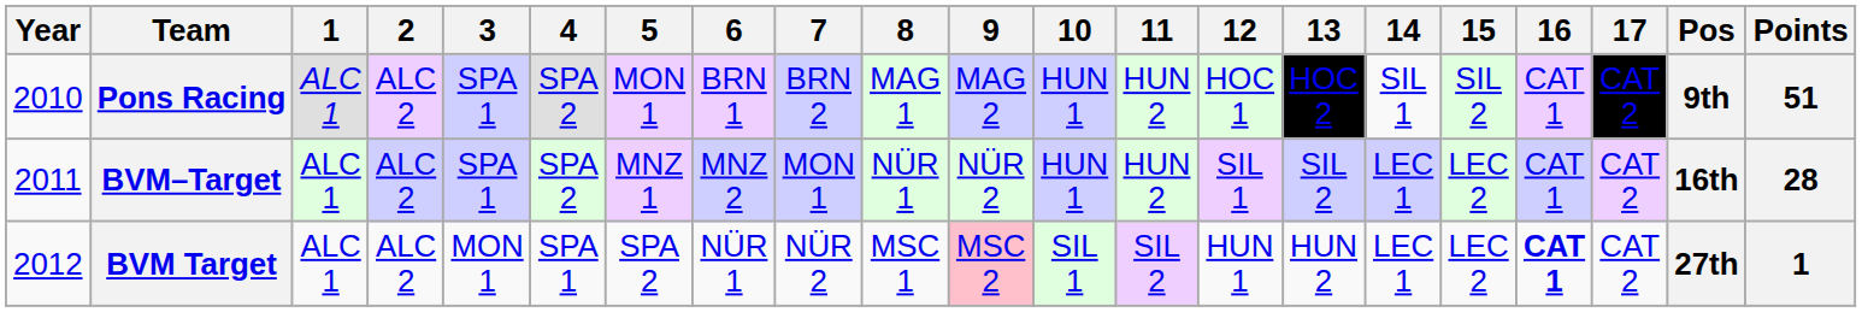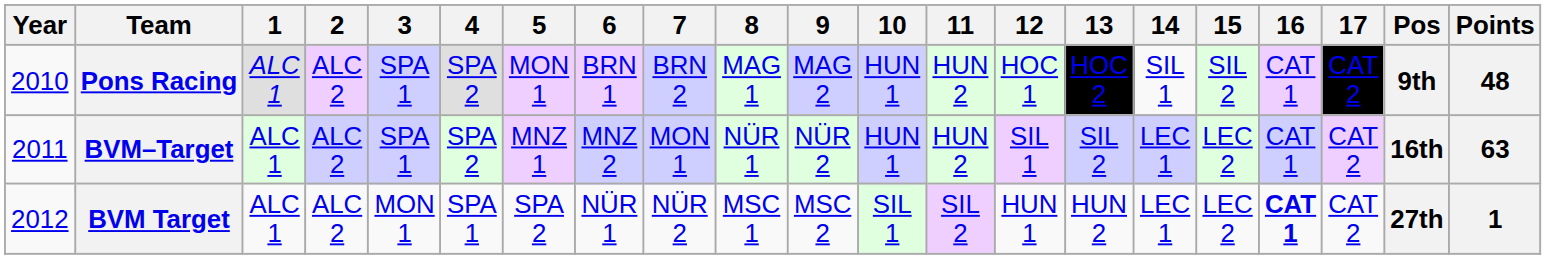 <table class="wikitable" style="text-align:center; font-size:85%">
 <tr>
 <th>Year</th>
 <th>Team</th>
 <th>1</th>
 <th>2</th>
 <th>3</th>
 <th>4</th>
 <th>5</th>
 <th>6</th>
 <th>7</th>
 <th>8</th>
 <th>9</th>
 <th>10</th>
 <th>11</th>
 <th>12</th>
 <th>13</th>
 <th>14</th>
 <th>15</th>
 <th>16</th>
 <th>17</th>
 <th>Pos</th>
 <th>Points</th>
 </tr>
 <tr>
 <td><a href='#'>2010</a></td>
 <th nowrap><a href='#'>Pons Racing</a></th>
 <td style="background:#DFDFDF;"><em><a href='#'>ALC<br>1</a></em><br></td>
 <td style="background:#EFCFFF;"><a href='#'>ALC<br>2</a><br></td>
 <td style="background:#CFCFFF;"><a href='#'>SPA<br>1</a><br></td>
 <td style="background:#DFDFDF;"><a href='#'>SPA<br>2</a><br></td>
 <td style="background:#EFCFFF;"><a href='#'>MON<br>1</a><br></td>
 <td style="background:#EFCFFF;"><a href='#'>BRN<br>1</a><br></td>
 <td style="background:#CFCFFF;"><a href='#'>BRN<br>2</a><br></td>
 <td style="background:#DFFFDF;"><a href='#'>MAG<br>1</a><br></td>
 <td style="background:#CFCFFF;"><a href='#'>MAG<br>2</a><br></td>
 <td style="background:#CFCFFF;"><a href='#'>HUN<br>1</a><br></td>
 <td style="background:#DFFFDF;"><a href='#'>HUN<br>2</a><br></td>
 <td style="background:#DFFFDF;"><a href='#'>HOC<br>1</a><br></td>
 <td style="background:black; color:white;"><a href='#'><span>HOC<br>2</span></a><br></td>
 <td><a href='#'>SIL<br>1</a><br></td>
 <td style="background:#DFFFDF;"><a href='#'>SIL<br>2</a><br></td>
 <td style="background:#EFCFFF;"><a href='#'>CAT<br>1</a><br></td>
 <td style="background:black; color:white;"><a href='#'><span>CAT<br>2</span></a><br></td>
 <th>9th</th>
-<th>51</th>
+<th>48</th>
 </tr>
 <tr>
 <td><a href='#'>2011</a></td>
 <th nowrap><a href='#'>BVM–Target</a></th>
 <td style="background:#DFFFDF;"><a href='#'>ALC<br>1</a><br></td>
 <td style="background:#CFCFFF;"><a href='#'>ALC<br>2</a><br></td>
 <td style="background:#CFCFFF;"><a href='#'>SPA<br>1</a><br></td>
 <td style="background:#DFFFDF;"><a href='#'>SPA<br>2</a><br></td>
 <td style="background:#EFCFFF;"><a href='#'>MNZ<br>1</a><br></td>
 <td style="background:#CFCFFF;"><a href='#'>MNZ<br>2</a><br></td>
 <td style="background:#CFCFFF;"><a href='#'>MON<br>1</a><br></td>
 <td style="background:#DFFFDF;"><a href='#'>NÜR<br>1</a><br></td>
 <td style="background:#DFFFDF;"><a href='#'>NÜR<br>2</a><br></td>
 <td style="background:#CFCFFF;"><a href='#'>HUN<br>1</a><br></td>
 <td style="background:#DFFFDF;"><a href='#'>HUN<br>2</a><br></td>
 <td style="background:#EFCFFF;"><a href='#'>SIL<br>1</a><br></td>
 <td style="background:#CFCFFF;"><a href='#'>SIL<br>2</a><br></td>
 <td style="background:#CFCFFF;"><a href='#'>LEC<br>1</a><br></td>
 <td style="background:#DFFFDF;"><a href='#'>LEC<br>2</a><br></td>
 <td style="background:#CFCFFF;"><a href='#'>CAT<br>1</a><br></td>
 <td style="background:#EFCFFF;"><a href='#'>CAT<br>2</a><br></td>
 <th>16th</th>
-<th>28</th>
+<th>63</th>
 </tr>
 <tr>
 <td><a href='#'>2012</a></td>
 <th nowrap><a href='#'>BVM Target</a></th>
 <td><a href='#'>ALC<br>1</a></td>
 <td><a href='#'>ALC<br>2</a></td>
 <td><a href='#'>MON<br>1</a></td>
 <td><a href='#'>SPA<br>1</a></td>
 <td><a href='#'>SPA<br>2</a></td>
 <td><a href='#'>NÜR<br>1</a></td>
 <td><a href='#'>NÜR<br>2</a></td>
 <td><a href='#'>MSC<br>1</a></td>
-<td style="background: pink;"><a href='#'>MSC<br>2</a></td>
+<td><a href='#'>MSC<br>2</a></td>
 <td style="background:#DFFFDF;"><a href='#'>SIL<br>1</a><br></td>
 <td style="background:#EFCFFF;"><a href='#'>SIL<br>2</a><br></td>
 <td><a href='#'>HUN<br>1</a></td>
 <td><a href='#'>HUN<br>2</a></td>
 <td><a href='#'>LEC<br>1</a></td>
 <td><a href='#'>LEC<br>2</a></td>
 <td><strong><a href='#'>CAT<br>1</a></strong></td>
 <td><a href='#'>CAT<br>2</a></td>
 <th>27th</th>
 <th>1</th>
 </tr>
 </table>
